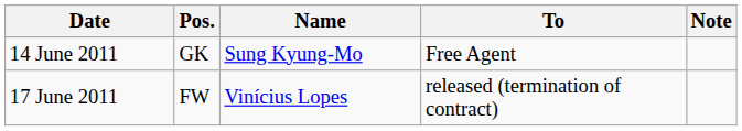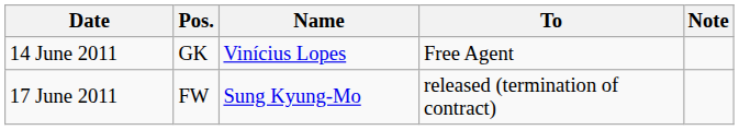 <table class="wikitable">
 <tr>
 <th width="125">Date</th>
 <th>Pos.</th>
 <th width="150">Name</th>
 <th width="200">To</th>
 <th>Note</th>
 </tr>
 <tr>
 <td>14 June 2011</td>
 <td>GK</td>
-<td> <a href='#'>Sung Kyung-Mo</a></td>
+<td> <a href='#'>Vinícius Lopes</a></td>
 <td>Free Agent</td>
 <td></td>
 </tr>
 <tr>
 <td>17 June 2011</td>
 <td>FW</td>
-<td> <a href='#'>Vinícius Lopes</a></td>
+<td> <a href='#'>Sung Kyung-Mo</a></td>
 <td>released (termination of contract)</td>
 <td></td>
 </tr>
 </table>
